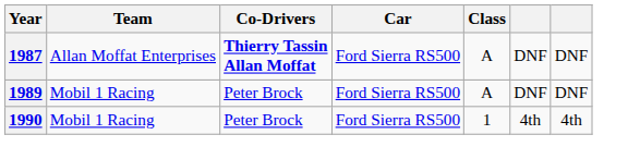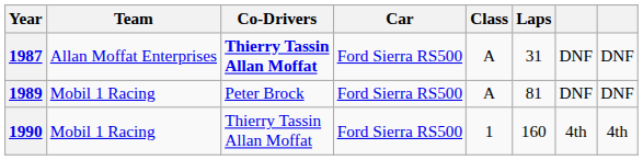 <table class="wikitable" style="text-align:center; font-size:90%">
 <tr>
 <th>Year</th>
 <th>Team</th>
 <th>Co-Drivers</th>
 <th>Car</th>
 <th>Class</th>
+<th>Laps</th>
 <th></th>
 <th></th>
 </tr>
 <tr>
 <th><a href='#'>1987</a></th>
 <td align="left" nowrap> <a href='#'>Allan Moffat Enterprises</a></td>
 <td align="left" nowrap><strong> <a href='#'>Thierry Tassin</a><br> <a href='#'>Allan Moffat</a></strong></td>
 <td align="left" nowrap><a href='#'>Ford Sierra RS500</a></td>
 <td>A</td>
+<td>31</td>
 <td>DNF</td>
 <td>DNF</td>
 </tr>
 <tr>
 <th><a href='#'>1989</a></th>
 <td align="left" nowrap> <a href='#'>Mobil 1 Racing</a></td>
 <td align="left" nowrap> <a href='#'>Peter Brock</a></td>
 <td align="left" nowrap><a href='#'>Ford Sierra RS500</a></td>
 <td>A</td>
+<td>81</td>
 <td>DNF</td>
 <td>DNF</td>
 </tr>
 <tr>
 <th><a href='#'>1990</a></th>
 <td align="left" nowrap> <a href='#'>Mobil 1 Racing</a></td>
-<td align="left" nowrap> <a href='#'>Peter Brock</a></td>
+<td align="left" nowrap> <a href='#'>Thierry Tassin</a><br> <a href='#'>Allan Moffat</a></td>
 <td align="left" nowrap><a href='#'>Ford Sierra RS500</a></td>
 <td>1</td>
+<td>160</td>
 <td>4th</td>
 <td>4th</td>
 </tr>
 </table>
